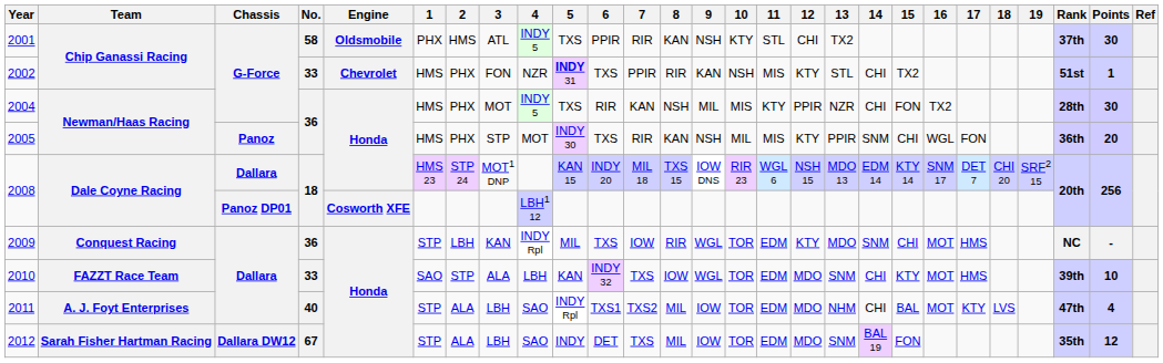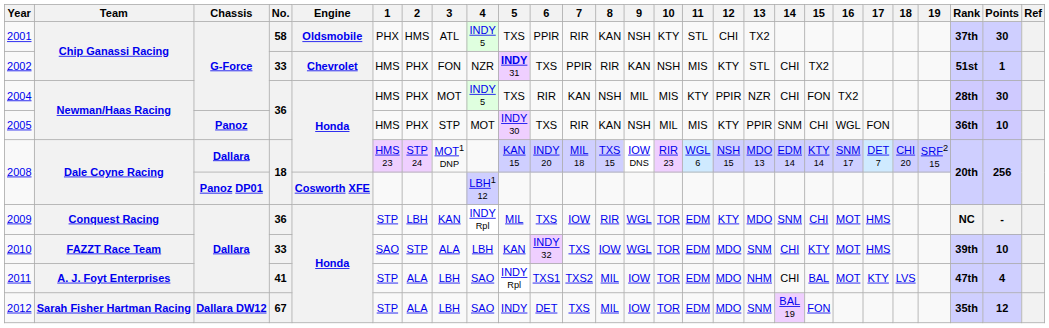 <table class="wikitable" style="text-align:center; font-size:85%">
 <tr>
 <th>Year</th>
 <th>Team</th>
 <th>Chassis</th>
 <th>No.</th>
 <th>Engine</th>
 <th>1</th>
 <th>2</th>
 <th>3</th>
 <th>4</th>
 <th>5</th>
 <th>6</th>
 <th>7</th>
 <th>8</th>
 <th>9</th>
 <th>10</th>
 <th>11</th>
 <th>12</th>
 <th>13</th>
 <th>14</th>
 <th>15</th>
 <th>16</th>
 <th>17</th>
 <th>18</th>
 <th>19</th>
 <th>Rank</th>
 <th>Points</th>
 <th>Ref</th>
 </tr>
 <tr>
 <td><a href='#'>2001</a></td>
 <th rowspan=2 nowrap><a href='#'>Chip Ganassi Racing</a></th>
 <th rowspan=3 nowrap><a href='#'>G-Force</a></th>
 <th>58</th>
 <th><a href='#'>Oldsmobile</a></th>
 <td>PHX</td>
 <td>HMS</td>
 <td>ATL</td>
 <td style="background:#DFFFDF;"><a href='#'>INDY</a><br><small>5</small></td>
 <td>TXS</td>
 <td>PPIR</td>
 <td>RIR</td>
 <td>KAN</td>
 <td>NSH</td>
 <td>KTY</td>
 <td>STL</td>
 <td>CHI</td>
 <td>TX2</td>
 <td></td>
 <td></td>
 <td></td>
 <td></td>
 <td></td>
 <td></td>
 <th style="background:#CFCFFF;"><strong>37th</strong></th>
 <th style="background:#CFCFFF;"><strong>30</strong></th>
 <th></th>
 </tr>
 <tr>
 <td><a href='#'>2002</a></td>
 <th>33</th>
 <th><a href='#'>Chevrolet</a></th>
 <td>HMS</td>
 <td>PHX</td>
 <td>FON</td>
 <td>NZR</td>
 <td style="background:#EFCFFF;"><strong><a href='#'>INDY</a></strong><br><small>31</small></td>
 <td>TXS</td>
 <td>PPIR</td>
 <td>RIR</td>
 <td>KAN</td>
 <td>NSH</td>
 <td>MIS</td>
 <td>KTY</td>
 <td>STL</td>
 <td>CHI</td>
 <td>TX2</td>
 <td></td>
 <td></td>
 <td></td>
 <td></td>
 <th style="background:#CFCFFF;"><strong>51st</strong></th>
 <th style="background:#CFCFFF;"><strong>1</strong></th>
 <th></th>
 </tr>
 <tr>
 <td><a href='#'>2004</a></td>
 <th rowspan=2 nowrap><a href='#'>Newman/Haas Racing</a></th>
 <th rowspan=2>36</th>
 <th rowspan=3><a href='#'>Honda</a></th>
 <td>HMS</td>
 <td>PHX</td>
 <td>MOT</td>
 <td style="background:#DFFFDF;"><a href='#'>INDY</a><br><small>5</small></td>
 <td>TXS</td>
 <td>RIR</td>
 <td>KAN</td>
 <td>NSH</td>
 <td>MIL</td>
 <td>MIS</td>
 <td>KTY</td>
 <td>PPIR</td>
 <td>NZR</td>
 <td>CHI</td>
 <td>FON</td>
 <td>TX2</td>
 <td></td>
 <td></td>
 <td></td>
 <th style="background:#CFCAFF;"><strong>28th</strong></th>
 <th style="background:#CFCAFF;"><strong>30</strong></th>
 <th></th>
 </tr>
 <tr>
 <td><a href='#'>2005</a></td>
 <th><a href='#'>Panoz</a></th>
 <td>HMS</td>
 <td>PHX</td>
 <td>STP</td>
 <td>MOT</td>
 <td style="background:#EFCFFF;"><a href='#'>INDY</a><br><small>30</small></td>
 <td>TXS</td>
 <td>RIR</td>
 <td>KAN</td>
 <td>NSH</td>
 <td>MIL</td>
 <td>MIS</td>
 <td>KTY</td>
 <td>PPIR</td>
 <td>SNM</td>
 <td>CHI</td>
 <td>WGL</td>
 <td>FON</td>
 <td></td>
 <td></td>
 <th style="background:#CFCAFF;"><strong>36th</strong></th>
-<th style="background:#CFCAFF;"><strong>20</strong></th>
+<th style="background:#CFCAFF;"><strong>10</strong></th>
 <th></th>
 </tr>
 <tr>
 <td rowspan="2"><a href='#'>2008</a></td>
 <th rowspan="2" nowrap><a href='#'>Dale Coyne Racing</a></th>
 <th><a href='#'>Dallara</a></th>
 <th rowspan=2>18</th>
 <td style="background:#EFCFFF;"><a href='#'>HMS</a><br><small>23</small></td>
 <td style="background:#EFCFFF;"><a href='#'>STP</a><br><small>24</small></td>
 <td><a href='#'>MOT</a><sup>1</sup><br><small>DNP</small></td>
 <td></td>
 <td style="background:#CFCFFF;"><a href='#'>KAN</a><br><small>15</small></td>
 <td style="background:#CFCFFF;"><a href='#'>INDY</a><br><small>20</small></td>
 <td style="background:#CFCFFF;"><a href='#'>MIL</a><br><small>18</small></td>
 <td style="background:#CFCFFF;"><a href='#'>TXS</a><br><small>15</small></td>
 <td style="background:#FFFFFF;"><a href='#'>IOW</a><br><small>DNS</small></td>
 <td style="background:#EFCFFF;"><a href='#'>RIR</a><br><small>23</small></td>
 <td style="background:#CFEAFF;"><a href='#'>WGL</a><br><small>6</small></td>
 <td style="background:#CFCFFF;"><a href='#'>NSH</a><br><small>15</small></td>
 <td style="background:#CFCFFF;"><a href='#'>MDO</a><br><small>13</small></td>
 <td style="background:#CFCFFF;"><a href='#'>EDM</a><br><small>14</small></td>
 <td style="background:#CFCFFF;"><a href='#'>KTY</a><br><small>14</small></td>
 <td style="background:#CFCFFF;"><a href='#'>SNM</a><br><small>17</small></td>
 <td style="background:#CFEAFF;"><a href='#'>DET</a><br><small>7</small></td>
 <td style="background:#CFCFFF;"><a href='#'>CHI</a><br><small>20</small></td>
 <td style="background:#CFCFFF;"><a href='#'>SRF</a><sup>2</sup><br><small>15</small></td>
 <th rowspan="2" style="background:#CFCFFF;"><strong>20th</strong></th>
 <th rowspan="2" style="background:#CFCFFF;"><strong>256</strong></th>
 <th rowspan="2"></th>
 </tr>
 <tr>
 <th nowrap><a href='#'>Panoz</a> <a href='#'>DP01</a></th>
 <th nowrap><a href='#'>Cosworth</a> <a href='#'>XFE</a></th>
 <td></td>
 <td></td>
 <td></td>
 <td style="background:#CFCFFF;"><a href='#'>LBH</a><sup>1</sup><br><small>12</small></td>
 <td></td>
 <td></td>
 <td></td>
 <td></td>
 <td></td>
 <td></td>
 <td></td>
 <td></td>
 <td></td>
 <td></td>
 <td></td>
 <td></td>
 <td></td>
 <td></td>
 <td></td>
 </tr>
 <tr>
 <td><a href='#'>2009</a></td>
 <th nowrap><a href='#'>Conquest Racing</a></th>
 <th rowspan=3><a href='#'>Dallara</a></th>
 <th>36</th>
 <th rowspan=4><a href='#'>Honda</a></th>
 <td><a href='#'>STP</a></td>
 <td><a href='#'>LBH</a></td>
 <td><a href='#'>KAN</a></td>
 <td style="background:#FFFFFF;"><a href='#'>INDY</a><br><small>Rpl</small></td>
 <td><a href='#'>MIL</a></td>
 <td><a href='#'>TXS</a></td>
 <td><a href='#'>IOW</a></td>
 <td><a href='#'>RIR</a></td>
 <td><a href='#'>WGL</a></td>
 <td><a href='#'>TOR</a></td>
 <td><a href='#'>EDM</a></td>
 <td><a href='#'>KTY</a></td>
 <td><a href='#'>MDO</a></td>
 <td><a href='#'>SNM</a></td>
 <td><a href='#'>CHI</a></td>
 <td><a href='#'>MOT</a></td>
 <td><a href='#'>HMS</a></td>
 <td></td>
 <td></td>
 <th>NC</th>
 <th>-</th>
 <th></th>
 </tr>
 <tr>
 <td><a href='#'>2010</a></td>
 <th nowrap><a href='#'>FAZZT Race Team</a></th>
 <th>33</th>
 <td><a href='#'>SAO</a></td>
 <td><a href='#'>STP</a></td>
 <td><a href='#'>ALA</a></td>
 <td><a href='#'>LBH</a></td>
 <td><a href='#'>KAN</a></td>
 <td style="background:#EFCFFF;"><a href='#'>INDY</a><br><small>32</small></td>
 <td><a href='#'>TXS</a></td>
 <td><a href='#'>IOW</a></td>
 <td><a href='#'>WGL</a></td>
 <td><a href='#'>TOR</a></td>
 <td><a href='#'>EDM</a></td>
 <td><a href='#'>MDO</a></td>
 <td><a href='#'>SNM</a></td>
 <td><a href='#'>CHI</a></td>
 <td><a href='#'>KTY</a></td>
 <td><a href='#'>MOT</a></td>
 <td><a href='#'>HMS</a></td>
 <td></td>
 <td></td>
 <th style="background:#CFCFFF;"><strong>39th</strong></th>
 <th style="background:#CFCFFF;"><strong>10</strong></th>
 <th></th>
 </tr>
 <tr>
 <td><a href='#'>2011</a></td>
 <th nowrap><a href='#'>A. J. Foyt Enterprises</a></th>
-<th>40</th>
+<th>41</th>
 <td><a href='#'>STP</a></td>
 <td><a href='#'>ALA</a></td>
 <td><a href='#'>LBH</a></td>
 <td><a href='#'>SAO</a></td>
 <td style="background:#FFFFFF;"><a href='#'>INDY</a><br><small>Rpl</small></td>
 <td><a href='#'>TXS1</a></td>
 <td><a href='#'>TXS2</a></td>
 <td><a href='#'>MIL</a></td>
 <td><a href='#'>IOW</a></td>
 <td><a href='#'>TOR</a></td>
 <td><a href='#'>EDM</a></td>
 <td><a href='#'>MDO</a></td>
 <td><a href='#'>NHM</a></td>
 <td>CHI</td>
 <td><a href='#'>BAL</a></td>
 <td><a href='#'>MOT</a></td>
 <td><a href='#'>KTY</a></td>
 <td><a href='#'>LVS</a></td>
 <td></td>
 <th style="background:#CFCFFF;"><strong>47th</strong></th>
 <th style="background:#CFCFFF;"><strong>4</strong></th>
 <th></th>
 </tr>
 <tr>
 <td><a href='#'>2012</a></td>
 <th nowrap><a href='#'>Sarah Fisher Hartman Racing</a></th>
 <th nowrap><a href='#'>Dallara DW12</a></th>
 <th>67</th>
 <td><a href='#'>STP</a></td>
 <td><a href='#'>ALA</a></td>
 <td><a href='#'>LBH</a></td>
 <td><a href='#'>SAO</a></td>
 <td><a href='#'>INDY</a></td>
 <td><a href='#'>DET</a></td>
 <td><a href='#'>TXS</a></td>
 <td><a href='#'>MIL</a></td>
 <td><a href='#'>IOW</a></td>
 <td><a href='#'>TOR</a></td>
 <td><a href='#'>EDM</a></td>
 <td><a href='#'>MDO</a></td>
 <td><a href='#'>SNM</a></td>
 <td style="background:#EFCFFF;"><a href='#'>BAL</a><br><small>19</small></td>
 <td><a href='#'>FON</a></td>
 <td></td>
 <td></td>
 <td></td>
 <td></td>
 <th style="background:#CFCFFF;"><strong>35th</strong></th>
 <th style="background:#CFCFFF;"><strong>12</strong></th>
 <th></th>
 </tr>
 </table>
